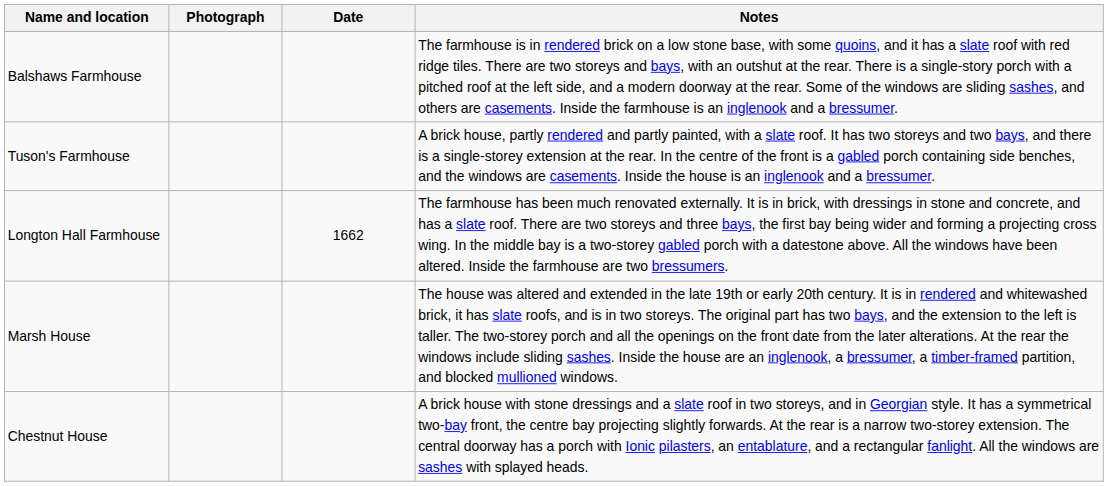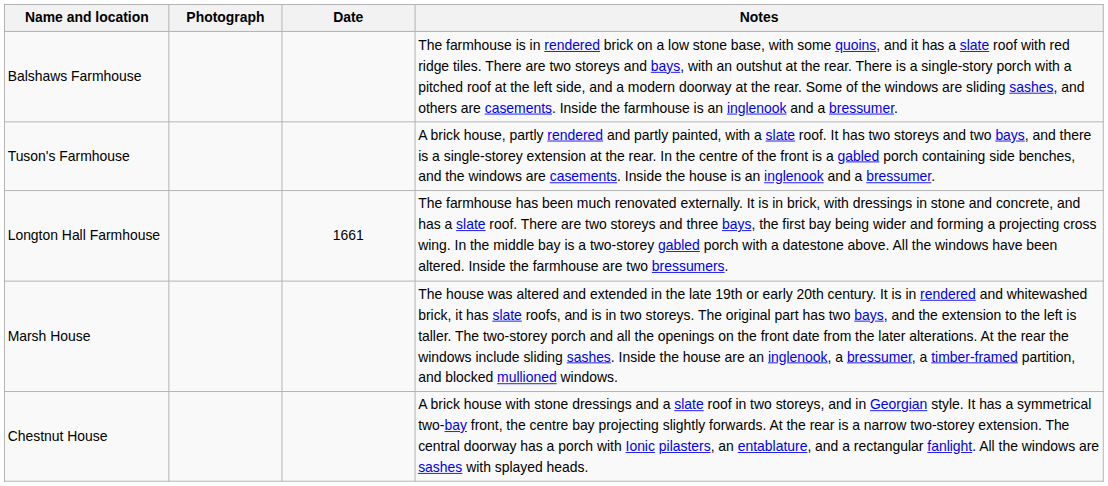 <table class="wikitable sortable plainrowheaders" style="width:100%;border:0px;text-align:left;line-height:150%;">
 <tr>
 <th scope="col"  style="width:150px">Name and location</th>
 <th scope="col"  style="width:100px" class="unsortable">Photograph</th>
 <th scope="col"  style="width:120px">Date</th>
 <th scope="col"  style="width:650px" class="unsortable">Notes</th>
 </tr>
 <tr>
 <td>Balshaws Farmhouse<br><small></small></td>
 <td></td>
 <td align="center"></td>
 <td>The farmhouse is in <a href='#'>rendered</a> brick on a low stone base, with some <a href='#'>quoins</a>, and it has a <a href='#'>slate</a> roof with red ridge tiles.  There are two storeys and  <a href='#'>bays</a>, with an outshut at the rear.  There is a single-story porch with a pitched roof at the left side, and a modern doorway at the rear.  Some of the windows are sliding <a href='#'>sashes</a>, and others are <a href='#'>casements</a>.  Inside the farmhouse is an <a href='#'>inglenook</a> and a <a href='#'>bressumer</a>.</td>
 </tr>
 <tr>
 <td>Tuson's Farmhouse<br><small></small></td>
 <td></td>
 <td align="center"></td>
 <td>A brick house, partly <a href='#'>rendered</a> and partly painted, with a <a href='#'>slate</a> roof.  It has two storeys and two <a href='#'>bays</a>, and there is a single-storey extension at the rear.  In the centre of the front is a <a href='#'>gabled</a> porch containing side benches, and the windows are <a href='#'>casements</a>.  Inside the house is an <a href='#'>inglenook</a> and a <a href='#'>bressumer</a>.</td>
 </tr>
 <tr>
 <td>Longton Hall Farmhouse<br><small></small></td>
 <td></td>
-<td align="center">1662</td>
+<td align="center">1661</td>
 <td>The farmhouse has been much renovated externally.  It is in brick, with dressings in stone and concrete, and has a <a href='#'>slate</a> roof.  There are two storeys and three <a href='#'>bays</a>, the first bay being wider and forming a projecting cross wing.  In the middle bay is a two-storey <a href='#'>gabled</a> porch with a datestone above.  All the windows have been altered.  Inside the farmhouse are two <a href='#'>bressumers</a>.</td>
 </tr>
 <tr>
 <td>Marsh House<br><small></small></td>
 <td></td>
 <td align="center"></td>
 <td>The house was altered and extended in the late 19th or early 20th century.  It is in <a href='#'>rendered</a> and whitewashed brick, it has <a href='#'>slate</a> roofs, and is in two storeys.  The original part has two <a href='#'>bays</a>, and the extension to the left is taller.  The two-storey porch and all the openings on the front date from the later alterations.  At the rear the windows include sliding <a href='#'>sashes</a>.  Inside the house are an <a href='#'>inglenook</a>, a <a href='#'>bressumer</a>, a <a href='#'>timber-framed</a> partition, and blocked <a href='#'>mullioned</a> windows.</td>
 </tr>
 <tr>
 <td>Chestnut House<br><small></small></td>
 <td></td>
 <td align="center"></td>
 <td>A brick house with stone dressings and a <a href='#'>slate</a> roof in two storeys, and in <a href='#'>Georgian</a> style.  It has a symmetrical two-<a href='#'>bay</a> front, the centre bay projecting slightly forwards.  At the rear is a narrow two-storey extension.  The central doorway has a porch with <a href='#'>Ionic</a> <a href='#'>pilasters</a>, an <a href='#'>entablature</a>, and a rectangular <a href='#'>fanlight</a>.  All the windows are <a href='#'>sashes</a> with splayed heads.</td>
 </tr>
 <tr>
 </tr>
 </table>
